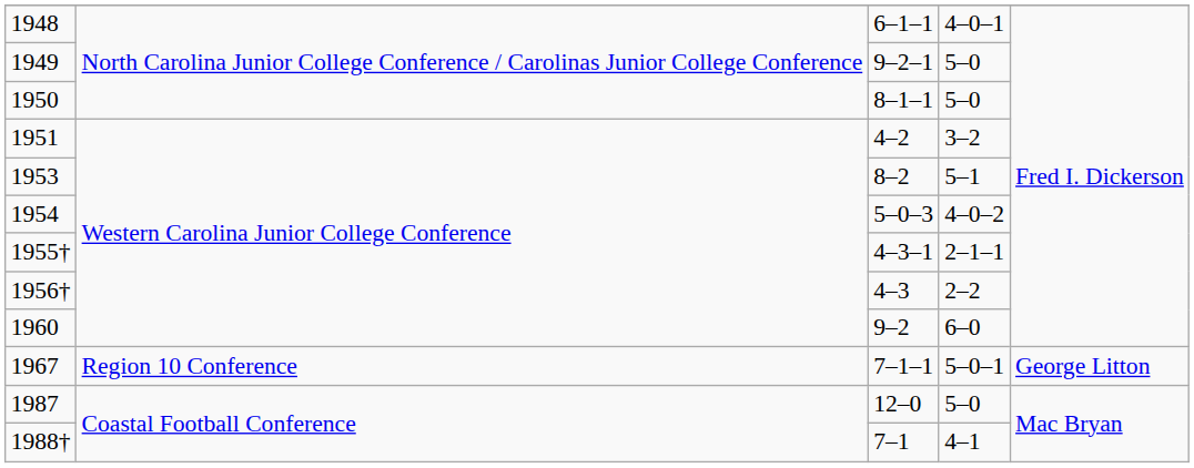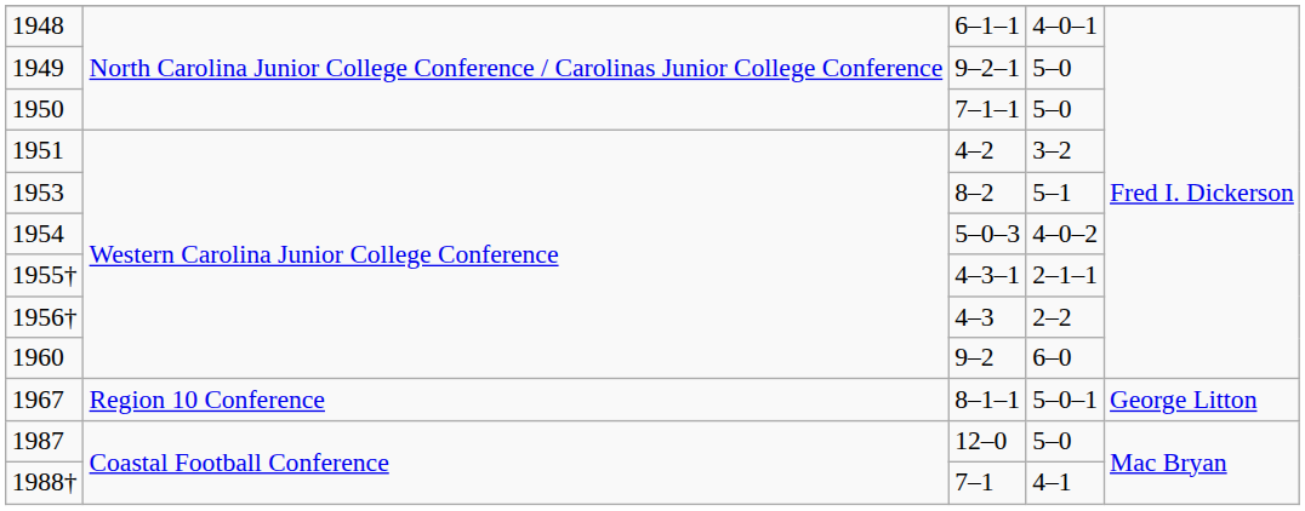 <table class="wikitable">
 <tr>
 </tr>
 <tr>
 <td>1948</td>
 <td rowspan="3"><a href='#'>North Carolina Junior College Conference / Carolinas Junior College Conference</a></td>
 <td>6–1–1</td>
 <td>4–0–1</td>
 <td rowspan="9"><a href='#'>Fred I. Dickerson</a></td>
 </tr>
 <tr>
 <td>1949</td>
 <td>9–2–1</td>
 <td>5–0</td>
 </tr>
 <tr>
 <td>1950</td>
-<td>8–1–1</td>
+<td>7–1–1</td>
 <td>5–0</td>
 </tr>
 <tr>
 <td>1951</td>
 <td rowspan="6"><a href='#'>Western Carolina Junior College Conference</a></td>
 <td>4–2</td>
 <td>3–2</td>
 </tr>
 <tr>
 <td>1953</td>
 <td>8–2</td>
 <td>5–1</td>
 </tr>
 <tr>
 <td>1954</td>
 <td>5–0–3</td>
 <td>4–0–2</td>
 </tr>
 <tr>
 <td>1955†</td>
 <td>4–3–1</td>
 <td>2–1–1</td>
 </tr>
 <tr>
 <td>1956†</td>
 <td>4–3</td>
 <td>2–2</td>
 </tr>
 <tr>
 <td>1960</td>
 <td>9–2</td>
 <td>6–0</td>
 </tr>
 <tr>
 <td>1967</td>
 <td><a href='#'>Region 10 Conference</a></td>
-<td>7–1–1</td>
+<td>8–1–1</td>
 <td>5–0–1</td>
 <td><a href='#'>George Litton</a></td>
 </tr>
 <tr>
 <td>1987</td>
 <td rowspan=2><a href='#'>Coastal Football Conference</a></td>
 <td>12–0</td>
 <td>5–0</td>
 <td rowspan=2><a href='#'>Mac Bryan</a></td>
 </tr>
 <tr>
 <td>1988†</td>
 <td>7–1</td>
 <td>4–1</td>
 </tr>
 </table>
